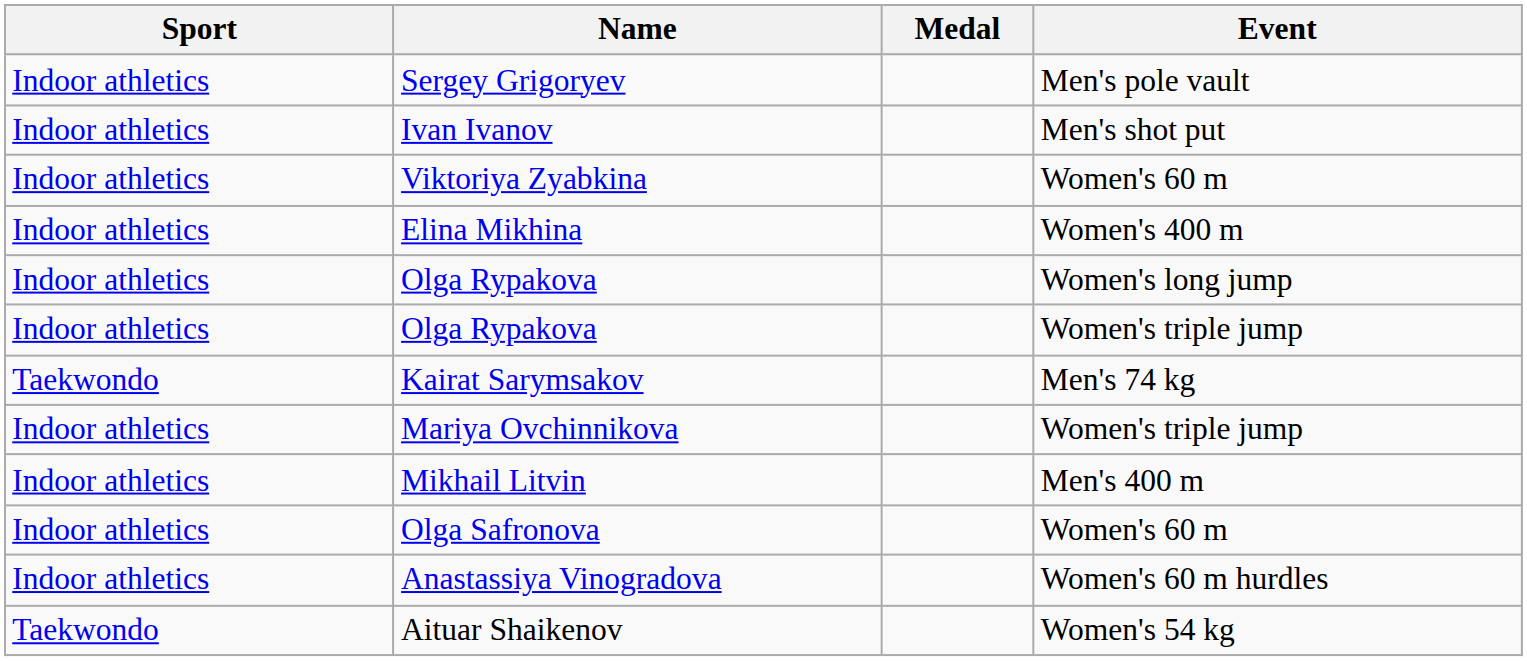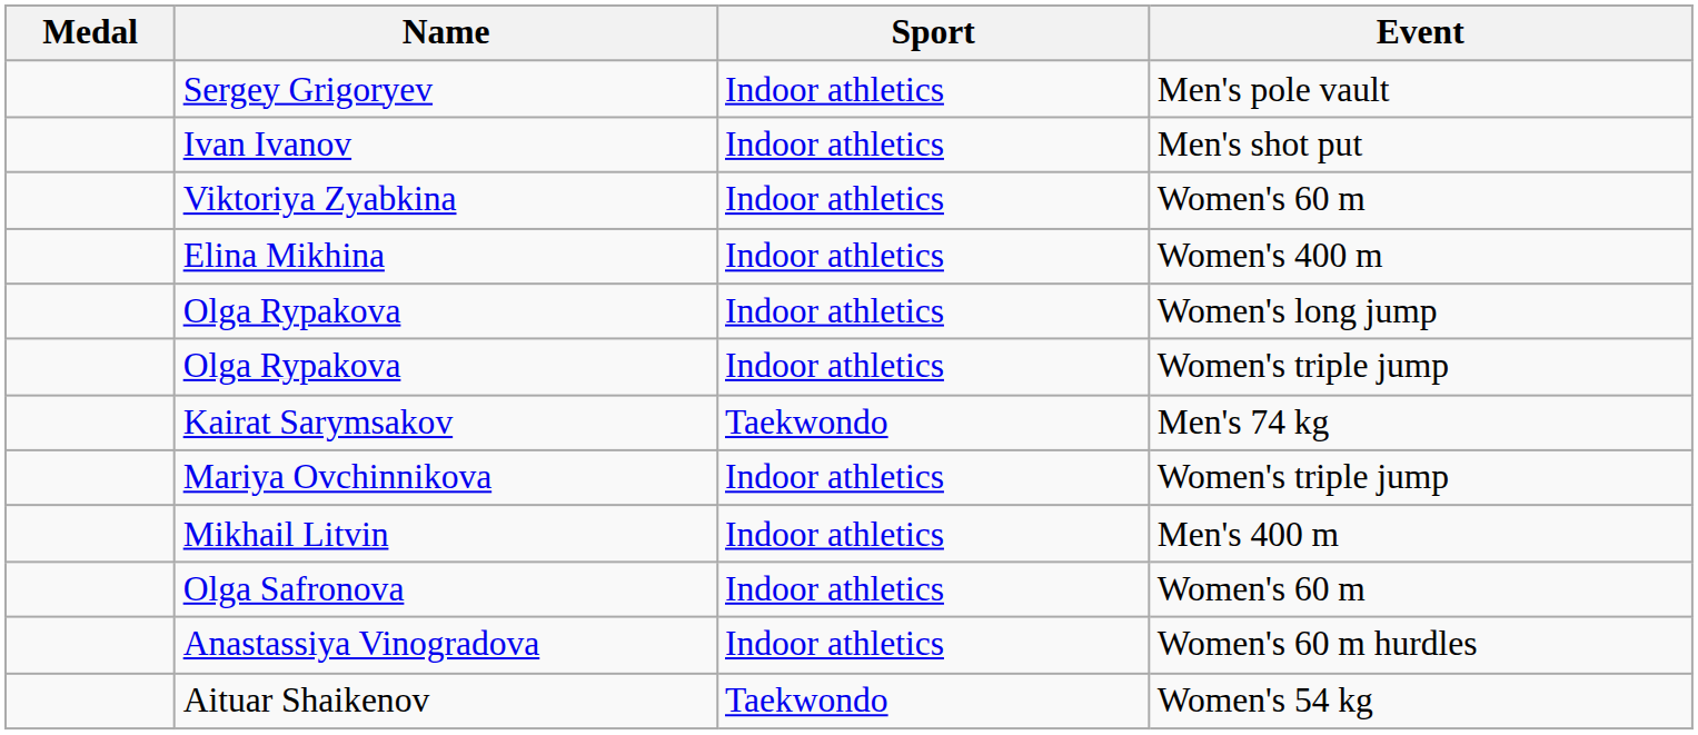 <table class="wikitable sortable" style="text-align:left;">
 <tr>
+<th width="70">Medal</th>
+<th width="240">Name</th>
 <th width="190">Sport</th>
-<th width="240">Name</th>
-<th width="70">Medal</th>
 <th width="240">Event</th>
 </tr>
 <tr>
+<td></td>
+<td><a href='#'>Sergey Grigoryev</a></td>
 <td><a href='#'>Indoor athletics</a></td>
-<td><a href='#'>Sergey Grigoryev</a></td>
-<td></td>
 <td>Men's pole vault</td>
 </tr>
 <tr>
+<td></td>
+<td><a href='#'>Ivan Ivanov</a></td>
 <td><a href='#'>Indoor athletics</a></td>
-<td><a href='#'>Ivan Ivanov</a></td>
-<td></td>
 <td>Men's shot put</td>
 </tr>
 <tr>
+<td></td>
+<td><a href='#'>Viktoriya Zyabkina</a></td>
 <td><a href='#'>Indoor athletics</a></td>
-<td><a href='#'>Viktoriya Zyabkina</a></td>
-<td></td>
 <td>Women's 60 m</td>
 </tr>
 <tr>
+<td></td>
+<td><a href='#'>Elina Mikhina</a></td>
 <td><a href='#'>Indoor athletics</a></td>
-<td><a href='#'>Elina Mikhina</a></td>
-<td></td>
 <td>Women's 400 m</td>
 </tr>
 <tr>
+<td></td>
+<td><a href='#'>Olga Rypakova</a></td>
 <td><a href='#'>Indoor athletics</a></td>
-<td><a href='#'>Olga Rypakova</a></td>
-<td></td>
 <td>Women's long jump</td>
 </tr>
 <tr>
+<td></td>
+<td><a href='#'>Olga Rypakova</a></td>
 <td><a href='#'>Indoor athletics</a></td>
-<td><a href='#'>Olga Rypakova</a></td>
-<td></td>
 <td>Women's triple jump</td>
 </tr>
 <tr>
+<td></td>
+<td><a href='#'>Kairat Sarymsakov</a></td>
 <td><a href='#'>Taekwondo</a></td>
-<td><a href='#'>Kairat Sarymsakov</a></td>
-<td></td>
 <td>Men's 74 kg</td>
 </tr>
 <tr>
+<td></td>
+<td><a href='#'>Mariya Ovchinnikova</a></td>
 <td><a href='#'>Indoor athletics</a></td>
-<td><a href='#'>Mariya Ovchinnikova</a></td>
-<td></td>
 <td>Women's triple jump</td>
 </tr>
 <tr>
+<td></td>
+<td><a href='#'>Mikhail Litvin</a></td>
 <td><a href='#'>Indoor athletics</a></td>
-<td><a href='#'>Mikhail Litvin</a></td>
-<td></td>
 <td>Men's 400 m</td>
 </tr>
 <tr>
+<td></td>
+<td><a href='#'>Olga Safronova</a></td>
 <td><a href='#'>Indoor athletics</a></td>
-<td><a href='#'>Olga Safronova</a></td>
-<td></td>
 <td>Women's 60 m</td>
 </tr>
 <tr>
+<td></td>
+<td><a href='#'>Anastassiya Vinogradova</a></td>
 <td><a href='#'>Indoor athletics</a></td>
-<td><a href='#'>Anastassiya Vinogradova</a></td>
-<td></td>
 <td>Women's 60 m hurdles</td>
 </tr>
 <tr>
+<td></td>
+<td>Aituar Shaikenov</td>
 <td><a href='#'>Taekwondo</a></td>
-<td>Aituar Shaikenov</td>
-<td></td>
 <td>Women's 54 kg</td>
 </tr>
 </table>
